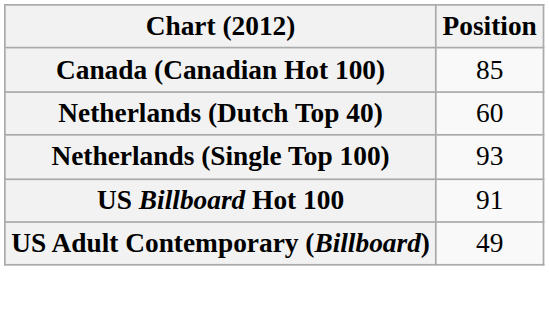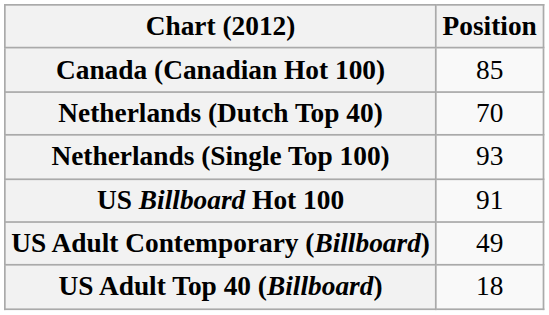 <table class="wikitable sortable plainrowheaders">
 <tr>
 <th scope="col">Chart (2012)</th>
 <th scope="col">Position</th>
 </tr>
 <tr>
 <th scope="row">Canada (Canadian Hot 100)</th>
 <td align="center">85</td>
 </tr>
 <tr>
 <th scope="row">Netherlands (Dutch Top 40)</th>
-<td align="center">60</td>
+<td align="center">70</td>
 </tr>
 <tr>
 <th scope="row">Netherlands (Single Top 100)</th>
 <td align="center">93</td>
 </tr>
 <tr>
 <th scope="row">US <em>Billboard</em> Hot 100</th>
 <td align="center">91</td>
 </tr>
 <tr>
 <th scope="row">US Adult Contemporary (<em>Billboard</em>)</th>
 <td align="center">49</td>
 </tr>
+<tr>
+<th scope="row">US Adult Top 40 (<em>Billboard</em>)</th>
+<td align="center">18</td>
+</tr>
 </table>
